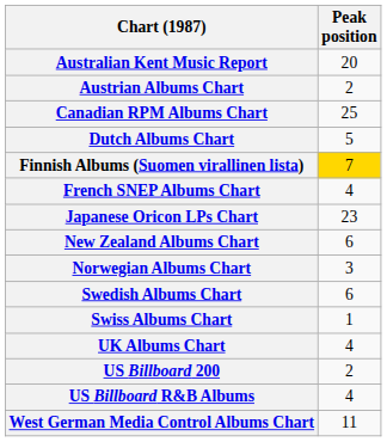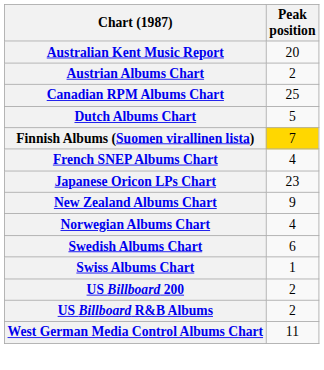 <table class="wikitable sortable plainrowheaders" style="text-align:center">
 <tr>
 <th scope="col">Chart (1987)</th>
 <th scope="col">Peak<br>position</th>
 </tr>
 <tr>
 <th scope="row"><a href='#'>Australian Kent Music Report</a></th>
 <td>20</td>
 </tr>
 <tr>
 <th scope="row"><a href='#'>Austrian Albums Chart</a></th>
 <td>2</td>
 </tr>
 <tr>
 <th scope="row"><a href='#'>Canadian RPM Albums Chart</a></th>
 <td>25</td>
 </tr>
 <tr>
 <th scope="row"><a href='#'>Dutch Albums Chart</a></th>
 <td>5</td>
 </tr>
 <tr>
 <th scope="row">Finnish Albums (<a href='#'>Suomen virallinen lista</a>)</th>
 <td style="background: gold;">7</td>
 </tr>
 <tr>
 <th scope="row"><a href='#'>French SNEP Albums Chart</a></th>
 <td>4</td>
 </tr>
 <tr>
 <th scope="row"><a href='#'>Japanese Oricon LPs Chart</a></th>
 <td>23</td>
 </tr>
 <tr>
 <th scope="row"><a href='#'>New Zealand Albums Chart</a></th>
-<td>6</td>
+<td>9</td>
 </tr>
 <tr>
 <th scope="row"><a href='#'>Norwegian Albums Chart</a></th>
-<td>3</td>
+<td>4</td>
 </tr>
 <tr>
 <th scope="row"><a href='#'>Swedish Albums Chart</a></th>
 <td>6</td>
 </tr>
 <tr>
 <th scope="row"><a href='#'>Swiss Albums Chart</a></th>
 <td>1</td>
 </tr>
 <tr>
-<th scope="row"><a href='#'>UK Albums Chart</a></th>
-<td>4</td>
-</tr>
-<tr>
 <th scope="row"><a href='#'>US <em>Billboard</em> 200</a></th>
 <td>2</td>
 </tr>
 <tr>
 <th scope="row"><a href='#'>US <em>Billboard</em> R&B Albums</a></th>
-<td>4</td>
+<td>2</td>
 </tr>
 <tr>
 <th scope="row"><a href='#'>West German Media Control Albums Chart</a></th>
 <td>11</td>
 </tr>
 </table>
